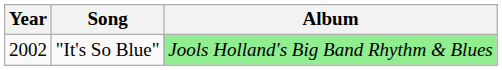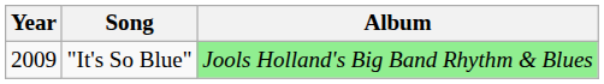 <table class="wikitable">
 <tr>
 <th>Year</th>
 <th>Song</th>
 <th>Album</th>
 </tr>
 <tr>
-<td>2002</td>
+<td>2009</td>
 <td>"It's So Blue"</td>
 <td style="background: lightgreen;"><em>Jools Holland's Big Band Rhythm & Blues</em></td>
 </tr>
 </table>
